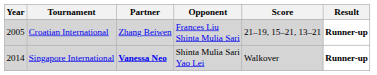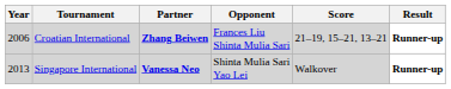 <table class="sortable wikitable" style="font-size: 90%;">
 <tr>
 <th>Year</th>
 <th>Tournament</th>
 <th>Partner</th>
 <th>Opponent</th>
 <th>Score</th>
 <th>Result</th>
 </tr>
 <tr style="background:#D5D5D5">
-<td align="center">2005</td>
+<td align="center">2006</td>
 <td align="left"><a href='#'>Croatian International</a></td>
-<td align="left"> <a href='#'>Zhang Beiwen</a></td>
+<td align="left"><strong> <a href='#'>Zhang Beiwen</a></strong></td>
 <td align="left"> <a href='#'>Frances Liu</a><br> <a href='#'>Shinta Mulia Sari</a></td>
 <td align="left">21–19, 15–21, 13–21</td>
 <td style="text-align:left; background:white"> <strong>Runner-up</strong></td>
 </tr>
 <tr style="background:#D5D5D5">
-<td align="center">2014</td>
+<td align="center">2013</td>
 <td align="left"><a href='#'>Singapore International</a></td>
 <td align="left"><strong> <a href='#'>Vanessa Neo</a></strong></td>
 <td align="left"> Shinta Mulia Sari<br> <a href='#'>Yao Lei</a></td>
 <td align="left">Walkover</td>
 <td style="text-align:left; background:white"> <strong>Runner-up</strong></td>
 </tr>
 </table>
